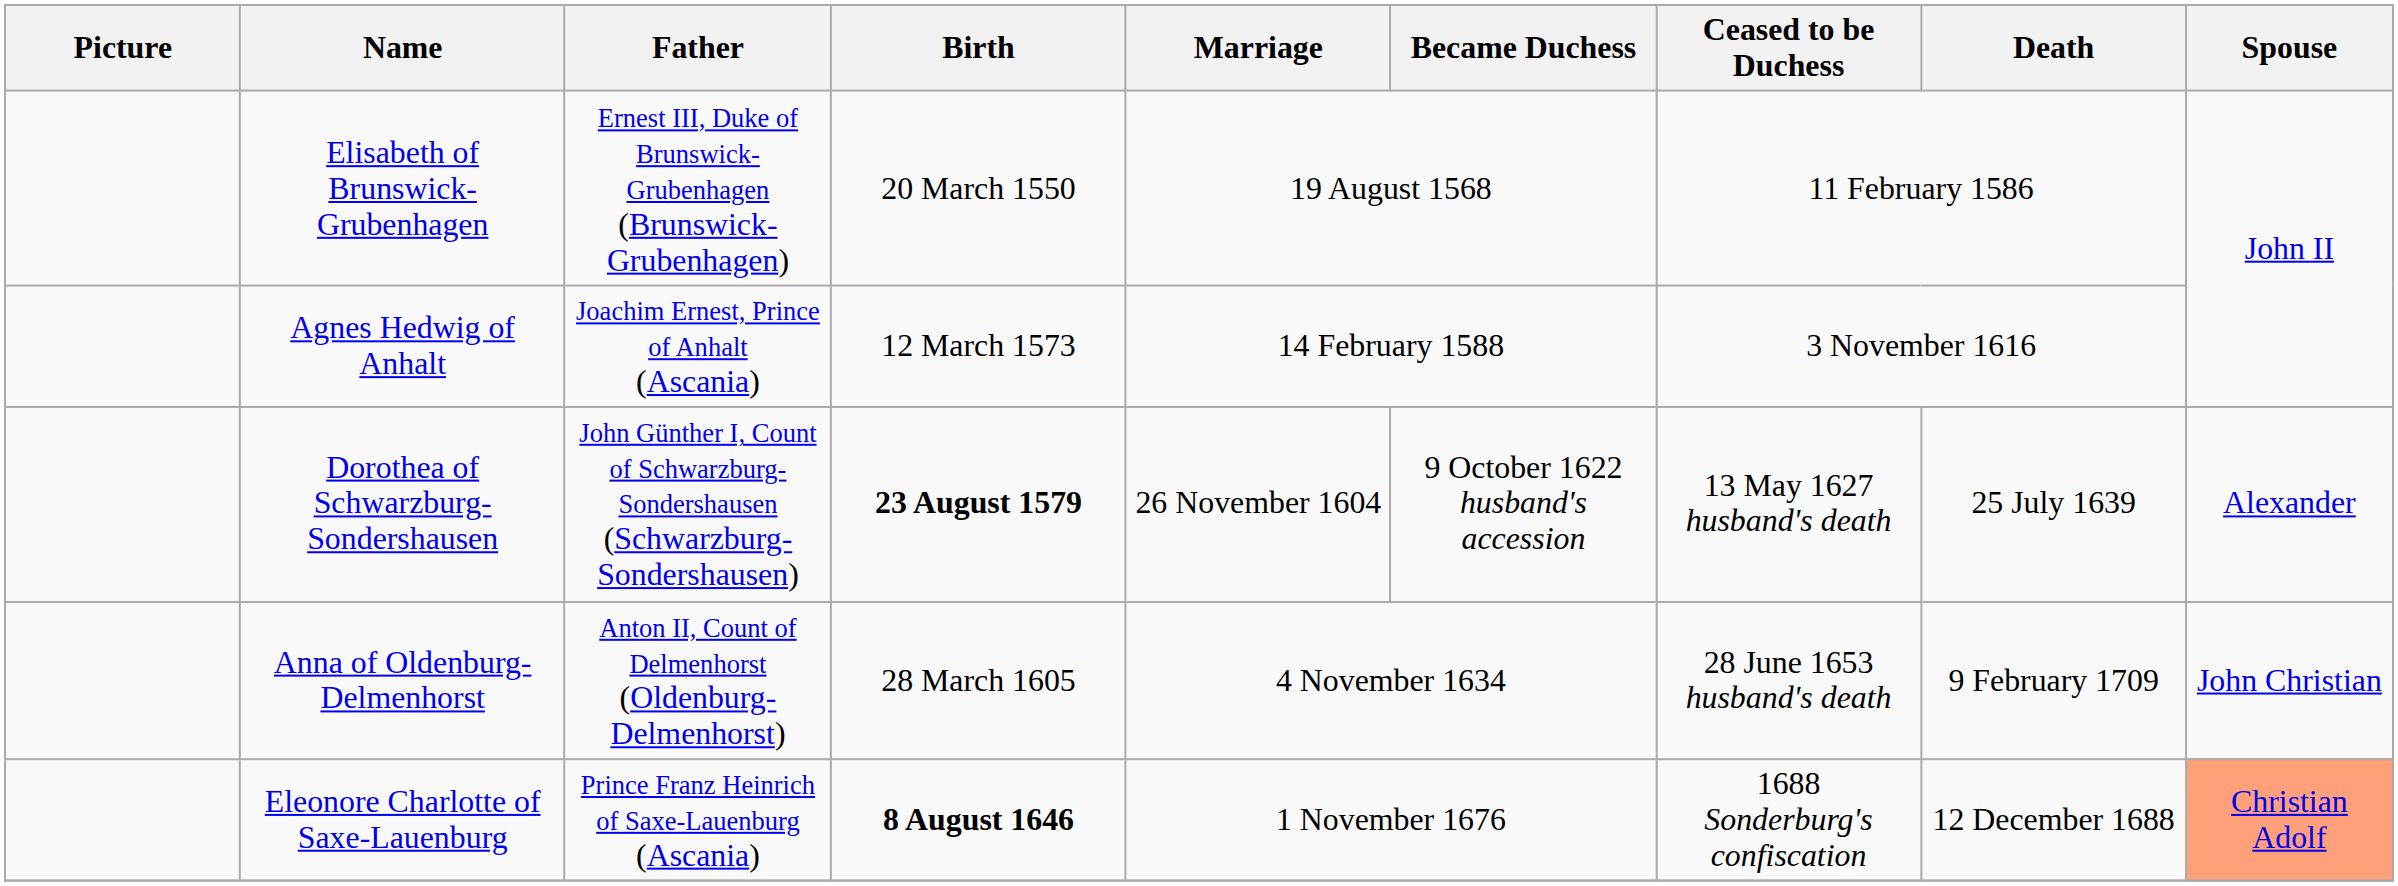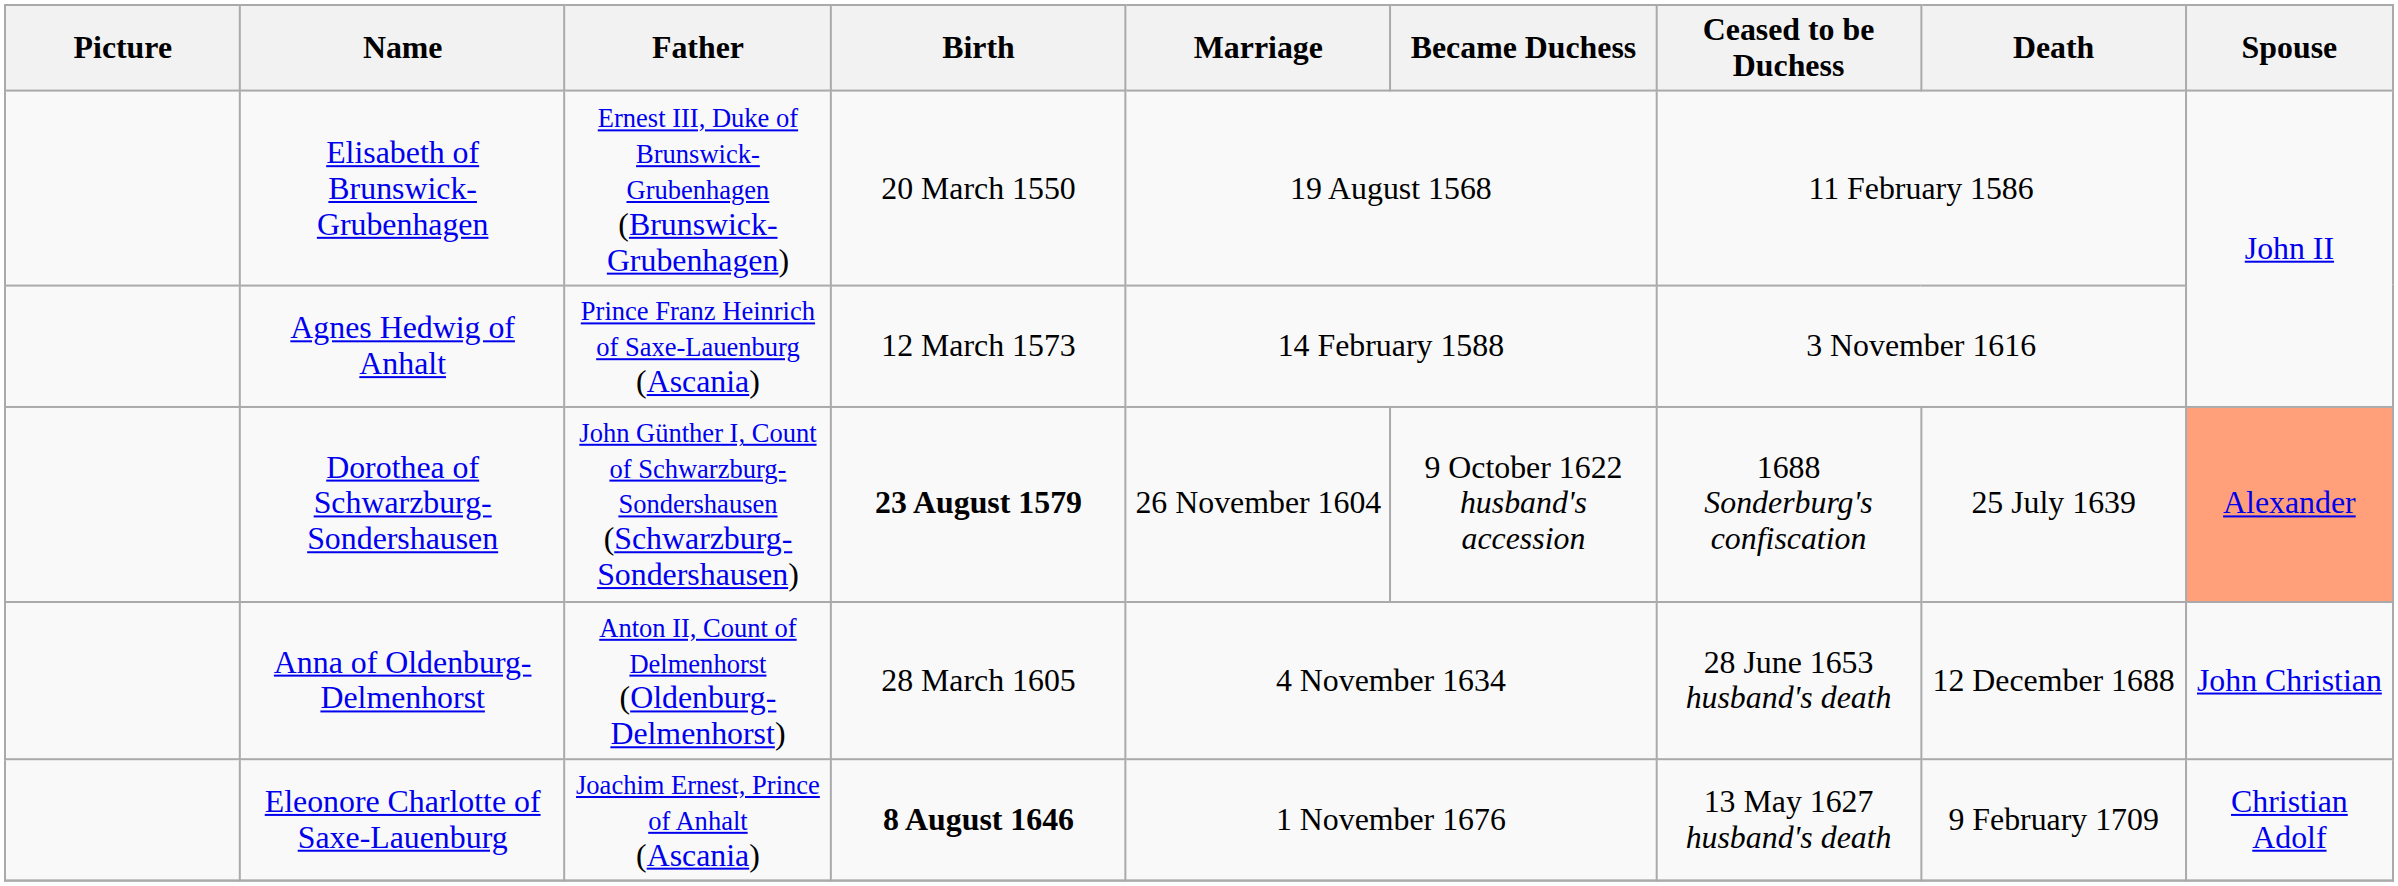 <table width=95% class="wikitable">
 <tr>
 <th width = "8%">Picture</th>
 <th width = "11%">Name</th>
 <th width = "9%">Father</th>
 <th width = "10%">Birth</th>
 <th width = "9%">Marriage</th>
 <th width = "9%">Became Duchess</th>
 <th width = "9%">Ceased to be Duchess</th>
 <th width = "9%">Death</th>
 <th width = "7%">Spouse</th>
 </tr>
 <tr>
 <td align="center"></td>
 <td align="center"><a href='#'>Elisabeth of Brunswick-Grubenhagen</a></td>
 <td align="center"><small><a href='#'>Ernest III, Duke of Brunswick-Grubenhagen</a></small><br>(<a href='#'>Brunswick-Grubenhagen</a>)</td>
 <td align="center">20 March 1550</td>
 <td align="center" colspan="2">19 August 1568</td>
 <td align="center" colspan="2">11 February 1586</td>
 <td align="center" rowspan="2"><a href='#'>John II</a></td>
 </tr>
 <tr>
 <td align="center"></td>
 <td align="center"><a href='#'>Agnes Hedwig of Anhalt</a></td>
-<td align="center"><small><a href='#'>Joachim Ernest, Prince of Anhalt</a></small><br>(<a href='#'>Ascania</a>)</td>
+<td align="center"><small><a href='#'>Prince Franz Heinrich of Saxe-Lauenburg</a></small><br>(<a href='#'>Ascania</a>)</td>
 <td align="center">12 March 1573</td>
 <td align="center" colspan="2">14 February 1588</td>
 <td align="center" colspan="2">3 November 1616</td>
 </tr>
 <tr>
 <td align="center"></td>
 <td align="center"><a href='#'>Dorothea of Schwarzburg-Sondershausen</a></td>
 <td align="center"><small><a href='#'>John Günther I, Count of Schwarzburg-Sondershausen</a></small><br>(<a href='#'>Schwarzburg-Sondershausen</a>)</td>
 <td align="center"><strong>23 August 1579</strong></td>
 <td align="center">26 November 1604</td>
 <td align="center">9 October 1622<br><em>husband's accession</em></td>
-<td align="center">13 May 1627<br><em>husband's death</em></td>
+<td align="center">1688<br><em>Sonderburg's confiscation</em></td>
 <td align="center">25 July 1639</td>
-<td align="center"><a href='#'>Alexander</a></td>
+<td align="center" style="background: lightsalmon;"><a href='#'>Alexander</a></td>
 </tr>
 <tr>
 <td align="center"></td>
 <td align="center"><a href='#'>Anna of Oldenburg-Delmenhorst</a><br></td>
 <td align="center"><small><a href='#'>Anton II, Count of Delmenhorst</a></small><br>(<a href='#'>Oldenburg-Delmenhorst</a>)</td>
 <td align="center">28 March 1605</td>
 <td align="center" colspan="2">4 November 1634</td>
 <td align="center">28 June 1653<br><em>husband's death</em></td>
-<td align="center">9 February 1709</td>
+<td align="center">12 December 1688</td>
 <td align="center"><a href='#'>John Christian</a></td>
 </tr>
 <tr>
 <td align="center"></td>
 <td align="center"><a href='#'>Eleonore Charlotte of Saxe-Lauenburg</a><br></td>
-<td align="center"><small><a href='#'>Prince Franz Heinrich of Saxe-Lauenburg</a></small><br>(<a href='#'>Ascania</a>)</td>
+<td align="center"><small><a href='#'>Joachim Ernest, Prince of Anhalt</a></small><br>(<a href='#'>Ascania</a>)</td>
 <td align="center"><strong>8 August 1646</strong></td>
 <td align="center" colspan="2">1 November 1676</td>
-<td align="center">1688<br><em>Sonderburg's confiscation</em></td>
-<td align="center">12 December 1688</td>
-<td align="center" style="background: lightsalmon;"><a href='#'>Christian Adolf</a></td>
+<td align="center">13 May 1627<br><em>husband's death</em></td>
+<td align="center">9 February 1709</td>
+<td align="center"><a href='#'>Christian Adolf</a></td>
 </tr>
 <tr>
 </tr>
 </table>
